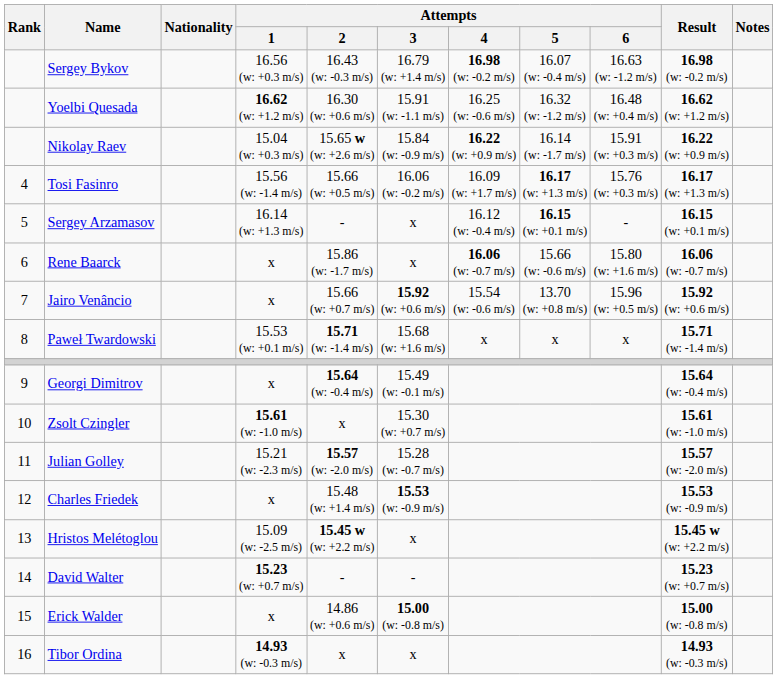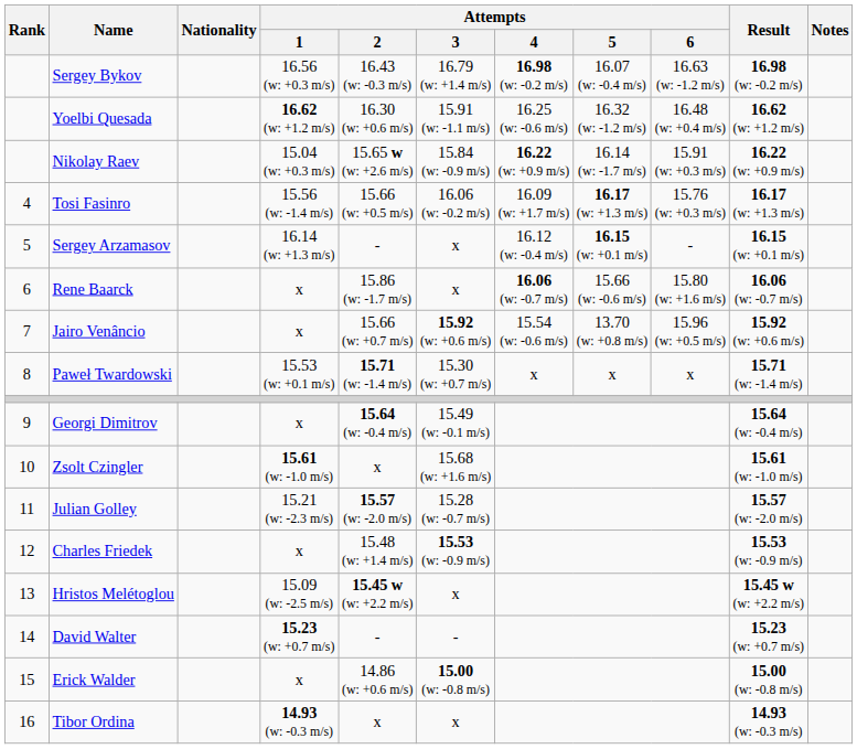 <table class="wikitable sortable" style="text-align:center">
 <tr>
 <th rowspan=2>Rank</th>
 <th rowspan=2>Name</th>
 <th rowspan=2>Nationality</th>
 <th colspan=6>Attempts</th>
 <th rowspan=2>Result</th>
 <th rowspan=2>Notes</th>
 </tr>
 <tr>
 <th>1</th>
 <th>2</th>
 <th>3</th>
 <th>4</th>
 <th>5</th>
 <th>6</th>
 </tr>
 <tr>
 <td></td>
 <td align=left><a href='#'>Sergey Bykov</a></td>
 <td align=left></td>
 <td>16.56<br><small>(w: +0.3 m/s)</small></td>
 <td>16.43<br><small>(w: -0.3 m/s)</small></td>
 <td>16.79<br><small>(w: +1.4 m/s)</small></td>
 <td><strong>16.98</strong><br><small>(w: -0.2 m/s)</small></td>
 <td>16.07<br><small>(w: -0.4 m/s)</small></td>
 <td>16.63<br><small>(w: -1.2 m/s)</small></td>
 <td><strong>16.98</strong> <br><small>(w: -0.2 m/s)</small></td>
 <td></td>
 </tr>
 <tr>
 <td></td>
 <td align=left><a href='#'>Yoelbi Quesada</a></td>
 <td align=left></td>
 <td><strong>16.62</strong><br><small>(w: +1.2 m/s)</small></td>
 <td>16.30<br><small>(w: +0.6 m/s)</small></td>
 <td>15.91<br><small>(w: -1.1 m/s)</small></td>
 <td>16.25<br><small>(w: -0.6 m/s)</small></td>
 <td>16.32<br><small>(w: -1.2 m/s)</small></td>
 <td>16.48<br><small>(w: +0.4 m/s)</small></td>
 <td><strong>16.62</strong> <br><small>(w: +1.2 m/s)</small></td>
 <td></td>
 </tr>
 <tr>
 <td></td>
 <td align=left><a href='#'>Nikolay Raev</a></td>
 <td align=left></td>
 <td>15.04<br><small>(w: +0.3 m/s)</small></td>
 <td>15.65 <strong>w</strong> <br><small>(w: +2.6 m/s)</small></td>
 <td>15.84<br><small>(w: -0.9 m/s)</small></td>
 <td><strong>16.22</strong><br><small>(w: +0.9 m/s)</small></td>
 <td>16.14<br><small>(w: -1.7 m/s)</small></td>
 <td>15.91<br><small>(w: +0.3 m/s)</small></td>
 <td><strong>16.22</strong> <br><small>(w: +0.9 m/s)</small></td>
 <td></td>
 </tr>
 <tr>
 <td>4</td>
 <td align=left><a href='#'>Tosi Fasinro</a></td>
 <td align=left></td>
 <td>15.56<br><small>(w: -1.4 m/s)</small></td>
 <td>15.66<br><small>(w: +0.5 m/s)</small></td>
 <td>16.06<br><small>(w: -0.2 m/s)</small></td>
 <td>16.09<br><small>(w: +1.7 m/s)</small></td>
 <td><strong>16.17</strong><br><small>(w: +1.3 m/s)</small></td>
 <td>15.76<br><small>(w: +0.3 m/s)</small></td>
 <td><strong>16.17</strong> <br><small>(w: +1.3 m/s)</small></td>
 <td></td>
 </tr>
 <tr>
 <td>5</td>
 <td align=left><a href='#'>Sergey Arzamasov</a></td>
 <td align=left></td>
 <td>16.14<br><small>(w: +1.3 m/s)</small></td>
 <td>-</td>
 <td>x</td>
 <td>16.12<br><small>(w: -0.4 m/s)</small></td>
 <td><strong>16.15</strong><br><small>(w: +0.1 m/s)</small></td>
 <td>-</td>
 <td><strong>16.15</strong> <br><small>(w: +0.1 m/s)</small></td>
 <td></td>
 </tr>
 <tr>
 <td>6</td>
 <td align=left><a href='#'>Rene Baarck</a></td>
 <td align=left></td>
 <td>x</td>
 <td>15.86<br><small>(w: -1.7 m/s)</small></td>
 <td>x</td>
 <td><strong>16.06</strong><br><small>(w: -0.7 m/s)</small></td>
 <td>15.66<br><small>(w: -0.6 m/s)</small></td>
 <td>15.80<br><small>(w: +1.6 m/s)</small></td>
 <td><strong>16.06</strong> <br><small>(w: -0.7 m/s)</small></td>
 <td></td>
 </tr>
 <tr>
 <td>7</td>
 <td align=left><a href='#'>Jairo Venâncio</a></td>
 <td align=left></td>
 <td>x</td>
 <td>15.66<br><small>(w: +0.7 m/s)</small></td>
 <td><strong>15.92</strong><br><small>(w: +0.6 m/s)</small></td>
 <td>15.54<br><small>(w: -0.6 m/s)</small></td>
 <td>13.70<br><small>(w: +0.8 m/s)</small></td>
 <td>15.96<br><small>(w: +0.5 m/s)</small></td>
 <td><strong>15.92</strong> <br><small>(w: +0.6 m/s)</small></td>
 <td></td>
 </tr>
 <tr>
 <td>8</td>
 <td align=left><a href='#'>Paweł Twardowski</a></td>
 <td align=left></td>
 <td>15.53<br><small>(w: +0.1 m/s)</small></td>
 <td><strong>15.71</strong><br><small>(w: -1.4 m/s)</small></td>
-<td>15.68<br><small>(w: +1.6 m/s)</small></td>
+<td>15.30<br><small>(w: +0.7 m/s)</small></td>
 <td>x</td>
 <td>x</td>
 <td>x</td>
 <td><strong>15.71</strong> <br><small>(w: -1.4 m/s)</small></td>
 <td></td>
 </tr>
 <tr>
 <td colspan=11 bgcolor=lightgray></td>
 </tr>
 <tr>
 <td>9</td>
 <td align=left><a href='#'>Georgi Dimitrov</a></td>
 <td align=left></td>
 <td>x</td>
 <td><strong>15.64</strong><br><small>(w: -0.4 m/s)</small></td>
 <td>15.49<br><small>(w: -0.1 m/s)</small></td>
 <td colspan=3></td>
 <td><strong>15.64</strong> <br><small>(w: -0.4 m/s)</small></td>
 <td></td>
 </tr>
 <tr>
 <td>10</td>
 <td align=left><a href='#'>Zsolt Czingler</a></td>
 <td align=left></td>
 <td><strong>15.61</strong><br><small>(w: -1.0 m/s)</small></td>
 <td>x</td>
-<td>15.30<br><small>(w: +0.7 m/s)</small></td>
+<td>15.68<br><small>(w: +1.6 m/s)</small></td>
 <td colspan=3></td>
 <td><strong>15.61</strong> <br><small>(w: -1.0 m/s)</small></td>
 <td></td>
 </tr>
 <tr>
 <td>11</td>
 <td align=left><a href='#'>Julian Golley</a></td>
 <td align=left></td>
 <td>15.21<br><small>(w: -2.3 m/s)</small></td>
 <td><strong>15.57</strong><br><small>(w: -2.0 m/s)</small></td>
 <td>15.28<br><small>(w: -0.7 m/s)</small></td>
 <td colspan=3></td>
 <td><strong>15.57</strong> <br><small>(w: -2.0 m/s)</small></td>
 <td></td>
 </tr>
 <tr>
 <td>12</td>
 <td align=left><a href='#'>Charles Friedek</a></td>
 <td align=left></td>
 <td>x</td>
 <td>15.48<br><small>(w: +1.4 m/s)</small></td>
 <td><strong>15.53</strong><br><small>(w: -0.9 m/s)</small></td>
 <td colspan=3></td>
 <td><strong>15.53</strong> <br><small>(w: -0.9 m/s)</small></td>
 <td></td>
 </tr>
 <tr>
 <td>13</td>
 <td align=left><a href='#'>Hristos Melétoglou</a></td>
 <td align=left></td>
 <td>15.09<br><small>(w: -2.5 m/s)</small></td>
 <td><strong>15.45</strong> <strong>w</strong> <br><small>(w: +2.2 m/s)</small></td>
 <td>x</td>
 <td colspan=3></td>
 <td><strong>15.45</strong>  <strong>w</strong> <br><small>(w: +2.2 m/s)</small></td>
 <td></td>
 </tr>
 <tr>
 <td>14</td>
 <td align=left><a href='#'>David Walter</a></td>
 <td align=left></td>
 <td><strong>15.23</strong><br><small>(w: +0.7 m/s)</small></td>
 <td>-</td>
 <td>-</td>
 <td colspan=3></td>
 <td><strong>15.23</strong> <br><small>(w: +0.7 m/s)</small></td>
 <td></td>
 </tr>
 <tr>
 <td>15</td>
 <td align=left><a href='#'>Erick Walder</a></td>
 <td align=left></td>
 <td>x</td>
 <td>14.86<br><small>(w: +0.6 m/s)</small></td>
 <td><strong>15.00</strong><br><small>(w: -0.8 m/s)</small></td>
 <td colspan=3></td>
 <td><strong>15.00</strong> <br><small>(w: -0.8 m/s)</small></td>
 <td></td>
 </tr>
 <tr>
 <td>16</td>
 <td align=left><a href='#'>Tibor Ordina</a></td>
 <td align=left></td>
 <td><strong>14.93</strong><br><small>(w: -0.3 m/s)</small></td>
 <td>x</td>
 <td>x</td>
 <td colspan=3></td>
 <td><strong>14.93</strong> <br><small>(w: -0.3 m/s)</small></td>
 <td></td>
 </tr>
 </table>
